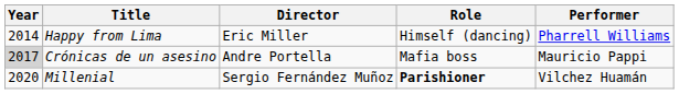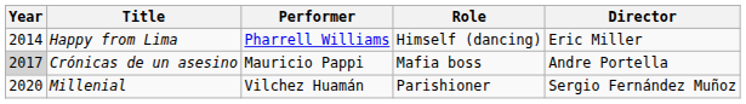 <table class="wikitable sortable">
 <tr>
 <th>Year</th>
 <th>Title</th>
+<th>Performer</th>
+<th>Role</th>
 <th class="unsortable">Director</th>
-<th>Role</th>
-<th>Performer</th>
 </tr>
 <tr>
 <td>2014</td>
 <td><em>Happy from Lima</em></td>
+<td><a href='#'>Pharrell Williams</a></td>
+<td>Himself (dancing)</td>
 <td>Eric Miller</td>
-<td>Himself (dancing)</td>
-<td><a href='#'>Pharrell Williams</a></td>
 </tr>
 <tr>
 <td style="background: lightgrey;">2017</td>
 <td><em>Crónicas de un asesino</em></td>
+<td>Mauricio Pappi</td>
+<td>Mafia boss</td>
 <td>Andre Portella</td>
-<td>Mafia boss</td>
-<td>Mauricio Pappi</td>
 </tr>
 <tr>
 <td>2020</td>
 <td><em>Millenial</em></td>
+<td>Vilchez Huamán</td>
+<td>Parishioner</td>
 <td>Sergio Fernández Muñoz</td>
-<td><strong>Parishioner</strong></td>
-<td>Vilchez Huamán</td>
 </tr>
 </table>
